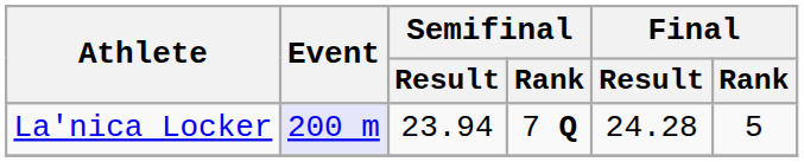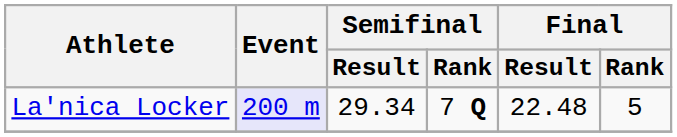 <table class="wikitable" style="font-size:90%">
 <tr>
 <th rowspan="2">Athlete</th>
 <th rowspan="2">Event</th>
 <th colspan="2">Semifinal</th>
 <th colspan="2">Final</th>
 </tr>
 <tr style="font-size:95%">
 <th>Result</th>
 <th>Rank</th>
 <th>Result</th>
 <th>Rank</th>
 </tr>
 <tr align=center>
 <td align=left><a href='#'>La'nica Locker</a></td>
 <td align=left rowspan=1 style="background: lavender;"><a href='#'>200 m</a></td>
-<td>23.94</td>
+<td>29.34</td>
 <td>7 <strong>Q</strong></td>
-<td>24.28</td>
+<td>22.48</td>
 <td>5</td>
 </tr>
 <tr>
 </tr>
 </table>
